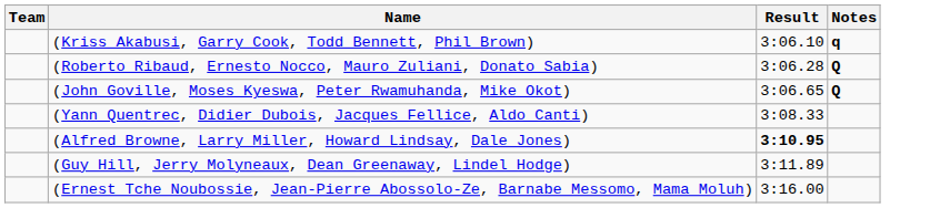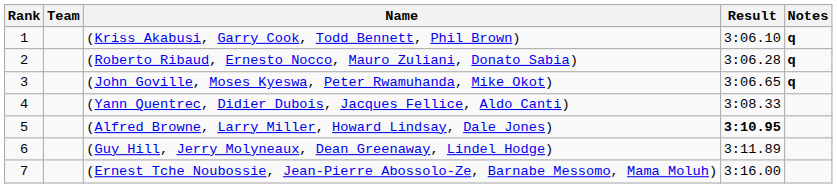 <table class="sortable wikitable">
 <tr>
+<th>Rank</th>
 <th>Team</th>
 <th>Name</th>
 <th>Result</th>
 <th>Notes</th>
 </tr>
 <tr>
+<td align="center">1</td>
 <td></td>
 <td>(<a href='#'>Kriss Akabusi</a>, <a href='#'>Garry Cook</a>, <a href='#'>Todd Bennett</a>, <a href='#'>Phil Brown</a>)</td>
 <td>3:06.10</td>
 <td><strong>q</strong></td>
 </tr>
 <tr>
+<td align="center">2</td>
 <td></td>
 <td>(<a href='#'>Roberto Ribaud</a>, <a href='#'>Ernesto Nocco</a>, <a href='#'>Mauro Zuliani</a>, <a href='#'>Donato Sabia</a>)</td>
 <td>3:06.28</td>
-<td><strong>Q</strong></td>
+<td><strong>q</strong></td>
 </tr>
 <tr>
+<td align="center">3</td>
 <td></td>
 <td>(<a href='#'>John Goville</a>, <a href='#'>Moses Kyeswa</a>, <a href='#'>Peter Rwamuhanda</a>, <a href='#'>Mike Okot</a>)</td>
 <td>3:06.65</td>
-<td><strong>Q</strong></td>
+<td><strong>q</strong></td>
 </tr>
 <tr>
+<td align="center">4</td>
 <td></td>
 <td>(<a href='#'>Yann Quentrec</a>, <a href='#'>Didier Dubois</a>, <a href='#'>Jacques Fellice</a>, <a href='#'>Aldo Canti</a>)</td>
 <td>3:08.33</td>
 <td></td>
 </tr>
 <tr>
+<td align="center">5</td>
 <td></td>
 <td>(<a href='#'>Alfred Browne</a>, <a href='#'>Larry Miller</a>, <a href='#'>Howard Lindsay</a>, <a href='#'>Dale Jones</a>)</td>
 <td><strong>3:10.95</strong></td>
 <td></td>
 </tr>
 <tr>
+<td align="center">6</td>
 <td></td>
 <td>(<a href='#'>Guy Hill</a>, <a href='#'>Jerry Molyneaux</a>, <a href='#'>Dean Greenaway</a>, <a href='#'>Lindel Hodge</a>)</td>
 <td>3:11.89</td>
 <td></td>
 </tr>
 <tr>
+<td align="center">7</td>
 <td></td>
 <td>(<a href='#'>Ernest Tche Noubossie</a>, <a href='#'>Jean-Pierre Abossolo-Ze</a>, <a href='#'>Barnabe Messomo</a>, <a href='#'>Mama Moluh</a>)</td>
 <td>3:16.00</td>
 <td></td>
 </tr>
 </table>
